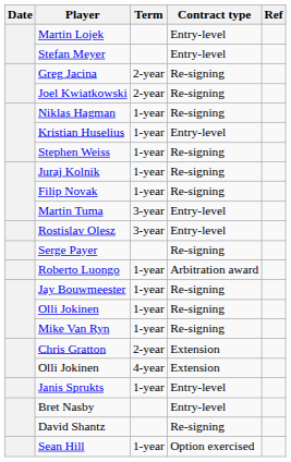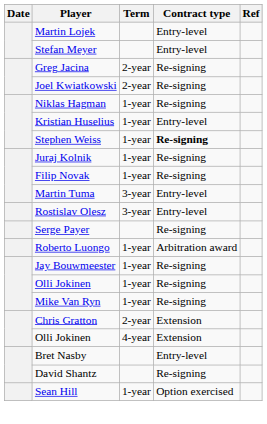 <table class="wikitable plainrowheaders">
 <tr style="background:#ddd; text-align:center;">
 <th>Date</th>
 <th>Player</th>
 <th>Term</th>
 <th>Contract type</th>
 <th>Ref</th>
 </tr>
 <tr>
 <th scope="row" rowspan=2></th>
 <td><a href='#'>Martin Lojek</a></td>
 <td></td>
 <td>Entry-level</td>
 <td></td>
 </tr>
 <tr>
 <td><a href='#'>Stefan Meyer</a></td>
 <td></td>
 <td>Entry-level</td>
 <td></td>
 </tr>
 <tr>
 <th scope="row" rowspan=2></th>
 <td><a href='#'>Greg Jacina</a></td>
 <td>2-year</td>
 <td>Re-signing</td>
 <td></td>
 </tr>
 <tr>
 <td><a href='#'>Joel Kwiatkowski</a></td>
 <td>2-year</td>
 <td>Re-signing</td>
 <td></td>
 </tr>
 <tr>
 <th scope="row" rowspan=3></th>
 <td><a href='#'>Niklas Hagman</a></td>
 <td>1-year</td>
 <td>Re-signing</td>
 <td></td>
 </tr>
 <tr>
 <td><a href='#'>Kristian Huselius</a></td>
 <td>1-year</td>
 <td>Entry-level</td>
 <td></td>
 </tr>
 <tr>
 <td><a href='#'>Stephen Weiss</a></td>
 <td>1-year</td>
-<td>Re-signing</td>
+<td><strong>Re-signing</strong></td>
 <td></td>
 </tr>
 <tr>
 <th scope="row" rowspan=3></th>
 <td><a href='#'>Juraj Kolnik</a></td>
 <td>1-year</td>
 <td>Re-signing</td>
 <td></td>
 </tr>
 <tr>
 <td><a href='#'>Filip Novak</a></td>
 <td>1-year</td>
 <td>Re-signing</td>
 <td></td>
 </tr>
 <tr>
 <td><a href='#'>Martin Tuma</a></td>
 <td>3-year</td>
 <td>Entry-level</td>
 <td></td>
 </tr>
 <tr>
 <th scope="row"></th>
 <td><a href='#'>Rostislav Olesz</a></td>
 <td>3-year</td>
 <td>Entry-level</td>
 <td></td>
 </tr>
 <tr>
 <th scope="row"></th>
 <td><a href='#'>Serge Payer</a></td>
 <td></td>
 <td>Re-signing</td>
 <td></td>
 </tr>
 <tr>
 <th scope="row"></th>
 <td><a href='#'>Roberto Luongo</a></td>
 <td>1-year</td>
 <td>Arbitration award</td>
 <td></td>
 </tr>
 <tr>
 <th scope="row" rowspan=3></th>
 <td><a href='#'>Jay Bouwmeester</a></td>
 <td>1-year</td>
 <td>Re-signing</td>
 <td></td>
 </tr>
 <tr>
 <td><a href='#'>Olli Jokinen</a></td>
 <td>1-year</td>
 <td>Re-signing</td>
 <td></td>
 </tr>
 <tr>
 <td><a href='#'>Mike Van Ryn</a></td>
 <td>1-year</td>
 <td>Re-signing</td>
 <td></td>
 </tr>
 <tr>
 <th scope="row" rowspan=2></th>
 <td><a href='#'>Chris Gratton</a></td>
 <td>2-year</td>
 <td>Extension</td>
 <td></td>
 </tr>
 <tr>
 <td>Olli Jokinen</td>
 <td>4-year</td>
 <td>Extension</td>
 <td></td>
 </tr>
 <tr>
-<th scope="row"></th>
-<td><a href='#'>Janis Sprukts</a></td>
-<td>1-year</td>
-<td>Entry-level</td>
-<td></td>
-</tr>
-<tr>
 <th scope="row" rowspan=2></th>
 <td>Bret Nasby</td>
 <td></td>
 <td>Entry-level</td>
 <td></td>
 </tr>
 <tr>
 <td>David Shantz</td>
 <td></td>
 <td>Re-signing</td>
 <td></td>
 </tr>
 <tr>
 <th scope="row"></th>
 <td><a href='#'>Sean Hill</a></td>
 <td>1-year</td>
 <td>Option exercised</td>
 <td></td>
 </tr>
 </table>
